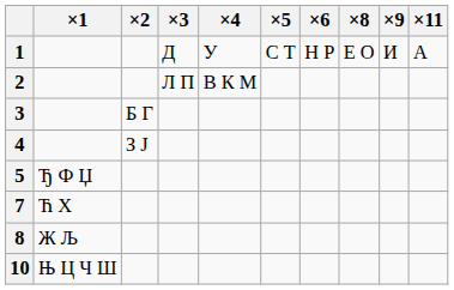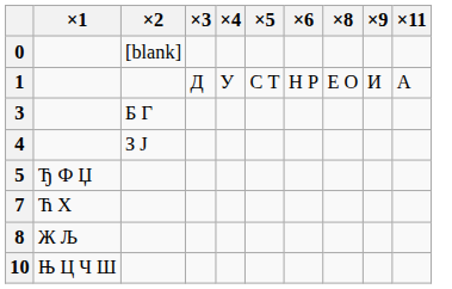 <table class="wikitable floatright">
 <tr>
 <th></th>
 <th>×1</th>
 <th>×2</th>
 <th>×3</th>
 <th>×4</th>
 <th>×5</th>
 <th>×6</th>
 <th>×8</th>
 <th>×9</th>
 <th>×11</th>
 </tr>
 <tr>
+<th>0</th>
+<td></td>
+<td>[blank]</td>
+<td></td>
+<td></td>
+<td></td>
+<td></td>
+<td></td>
+<td></td>
+<td></td>
+</tr>
+<tr>
 <th>1</th>
 <td></td>
 <td></td>
 <td>Д</td>
 <td>У</td>
 <td>С Т</td>
 <td>Н Р</td>
 <td>Е О</td>
 <td>И</td>
 <td>А</td>
-</tr>
-<tr>
-<th>2</th>
-<td></td>
-<td></td>
-<td>Л П</td>
-<td>В К М</td>
-<td></td>
-<td></td>
-<td></td>
-<td></td>
-<td></td>
 </tr>
 <tr>
 <th>3</th>
 <td></td>
 <td>Б Г</td>
 <td></td>
 <td></td>
 <td></td>
 <td></td>
 <td></td>
 <td></td>
 <td></td>
 </tr>
 <tr>
 <th>4</th>
 <td></td>
 <td>З Ј</td>
 <td></td>
 <td></td>
 <td></td>
 <td></td>
 <td></td>
 <td></td>
 <td></td>
 </tr>
 <tr>
 <th>5</th>
 <td>Ђ Ф Џ</td>
 <td></td>
 <td></td>
 <td></td>
 <td></td>
 <td></td>
 <td></td>
 <td></td>
 <td></td>
 </tr>
 <tr>
 <th>7</th>
 <td>Ћ Х</td>
 <td></td>
 <td></td>
 <td></td>
 <td></td>
 <td></td>
 <td></td>
 <td></td>
 <td></td>
 </tr>
 <tr>
 <th>8</th>
 <td>Ж Љ</td>
 <td></td>
 <td></td>
 <td></td>
 <td></td>
 <td></td>
 <td></td>
 <td></td>
 <td></td>
 </tr>
 <tr>
 <th>10</th>
 <td>Њ Ц Ч Ш</td>
 <td></td>
 <td></td>
 <td></td>
 <td></td>
 <td></td>
 <td></td>
 <td></td>
 <td></td>
 </tr>
 </table>
